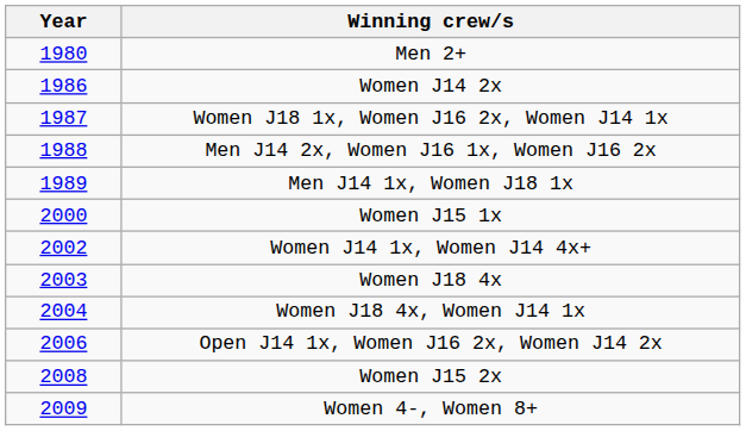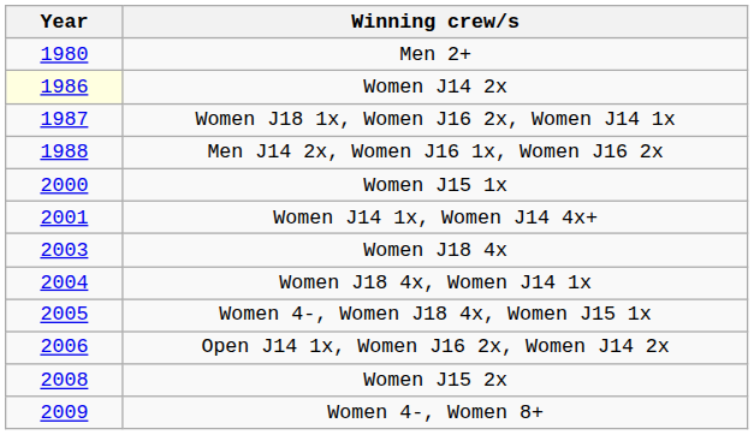 <table class="wikitable" style="text-align:center">
 <tr>
 <th width=70>Year</th>
 <th width=400>Winning crew/s</th>
 </tr>
 <tr>
 <td><a href='#'>1980</a></td>
 <td>Men 2+</td>
 </tr>
 <tr>
-<td><a href='#'>1986</a></td>
+<td style="background: lightyellow;"><a href='#'>1986</a></td>
 <td>Women J14 2x</td>
 </tr>
 <tr>
 <td><a href='#'>1987</a></td>
 <td>Women J18 1x, Women J16 2x, Women J14 1x</td>
 </tr>
 <tr>
 <td><a href='#'>1988</a></td>
 <td>Men J14 2x, Women J16 1x, Women J16 2x</td>
 </tr>
 <tr>
-<td><a href='#'>1989</a></td>
-<td>Men J14 1x, Women J18 1x</td>
-</tr>
-<tr>
 <td><a href='#'>2000</a></td>
 <td>Women J15 1x</td>
 </tr>
 <tr>
-<td><a href='#'>2002</a></td>
+<td><a href='#'>2001</a></td>
 <td>Women J14 1x, Women J14 4x+</td>
 </tr>
 <tr>
 <td><a href='#'>2003</a></td>
 <td>Women J18 4x</td>
 </tr>
 <tr>
 <td><a href='#'>2004</a></td>
 <td>Women J18 4x, Women J14 1x</td>
+</tr>
+<tr>
+<td><a href='#'>2005</a></td>
+<td>Women 4-, Women J18 4x, Women J15 1x</td>
 </tr>
 <tr>
 <td><a href='#'>2006</a></td>
 <td>Open J14 1x, Women J16 2x, Women J14 2x</td>
 </tr>
 <tr>
 <td><a href='#'>2008</a></td>
 <td>Women J15 2x</td>
 </tr>
 <tr>
 <td><a href='#'>2009</a></td>
 <td>Women 4-, Women 8+</td>
 </tr>
 </table>
